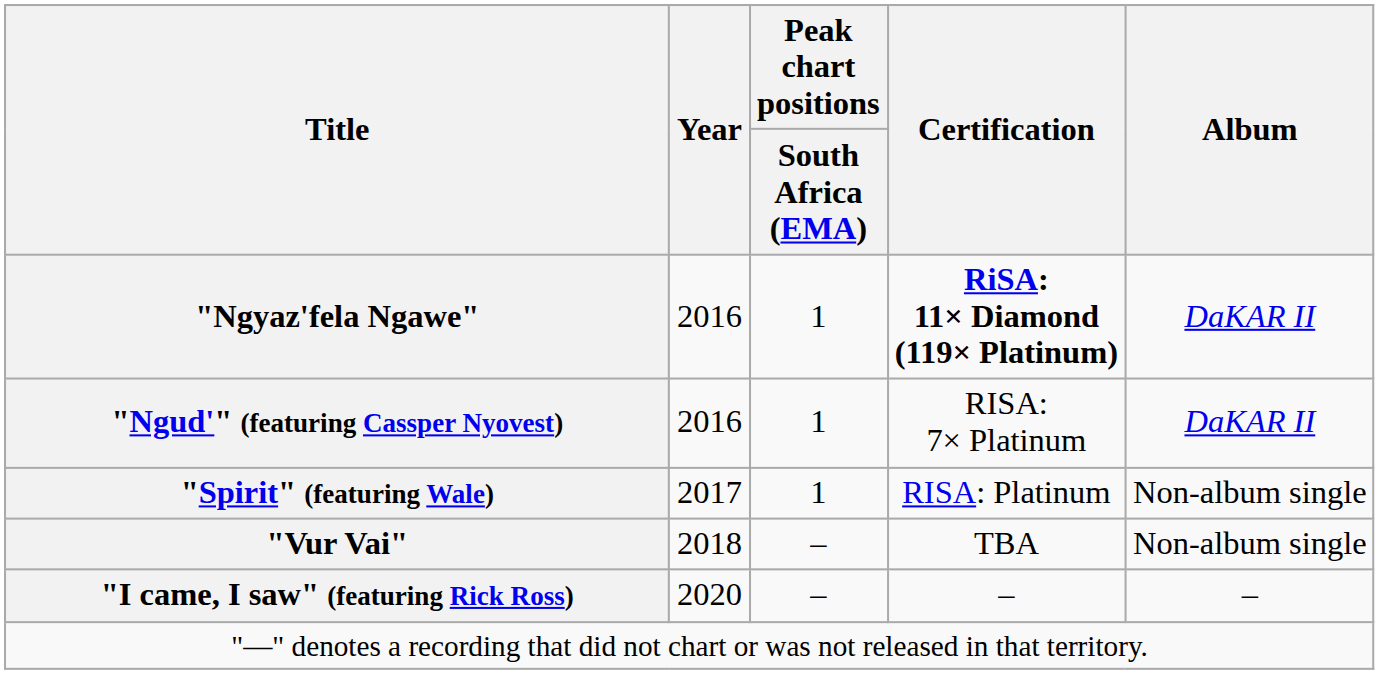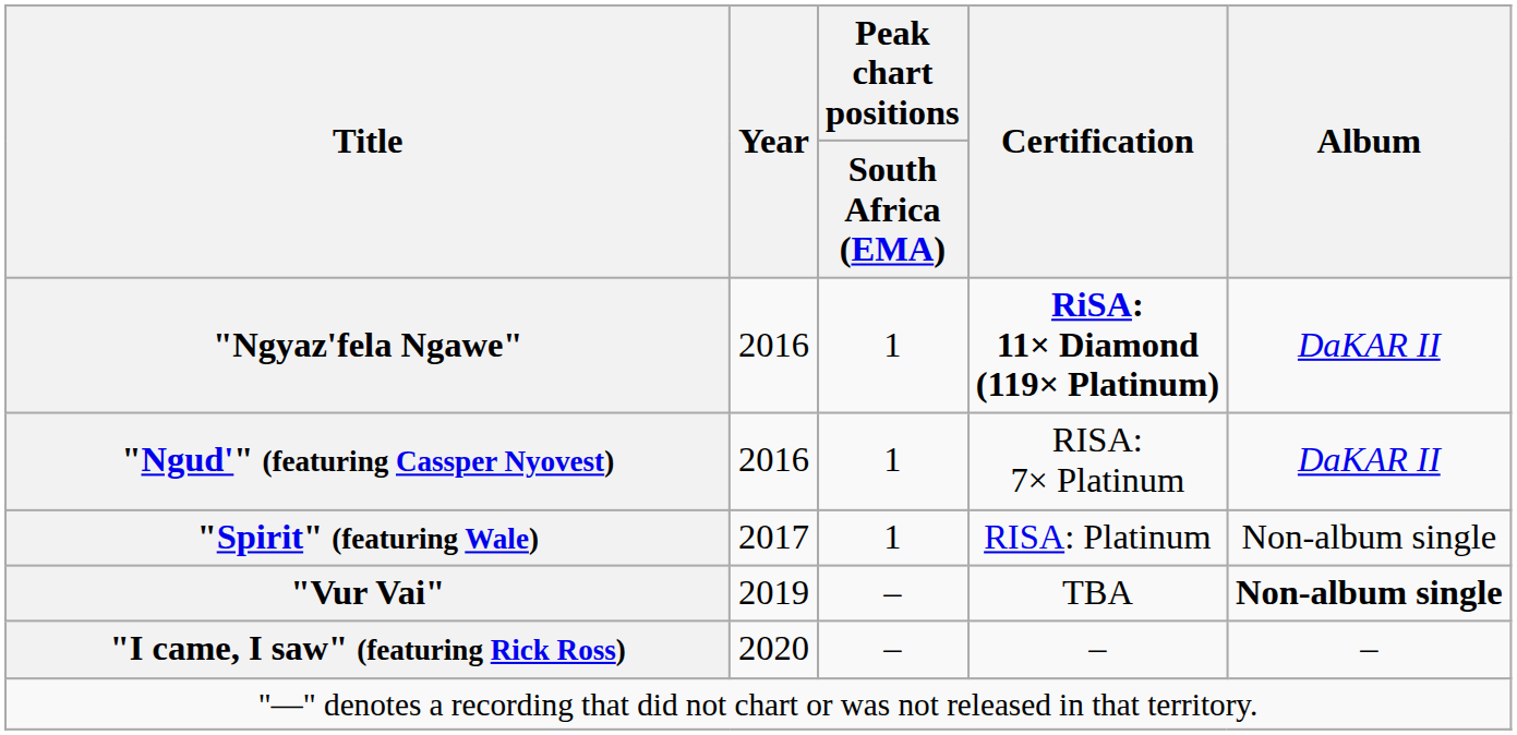 <table class="wikitable plainrowheaders" style="text-align:center;">
 <tr>
 <th scope="col" rowspan="2" style="width:20em;">Title</th>
 <th scope="col" rowspan="2">Year</th>
 <th scope="col" colspan="1">Peak chart positions</th>
 <th scope="col" rowspan="2">Certification</th>
 <th scope="col" rowspan="2">Album</th>
 </tr>
 <tr>
 <th scope="col" style="width:3em;">South Africa (<a href='#'>EMA</a>)</th>
 </tr>
 <tr>
 <th scope="row">"Ngyaz'fela Ngawe" </th>
 <td>2016</td>
 <td>1</td>
 <td><strong><a href='#'>RiSA</a>: <br> 11× Diamond <br> (119× Platinum)</strong></td>
 <td><em><a href='#'>DaKAR II</a></em></td>
 </tr>
 <tr>
 <th scope="row">"<a href='#'>Ngud'</a>" <small>(featuring <a href='#'>Cassper Nyovest</a>)</small></th>
 <td>2016</td>
 <td>1</td>
 <td>RISA:<br>7× Platinum</td>
 <td><em><a href='#'>DaKAR II</a></em></td>
 </tr>
 <tr>
 <th scope="row">"<a href='#'>Spirit</a>" <small>(featuring <a href='#'>Wale</a>)</small></th>
 <td>2017</td>
 <td>1</td>
 <td><a href='#'>RISA</a>: Platinum</td>
 <td>Non-album single</td>
 </tr>
 <tr>
 <th scope="row">"Vur Vai"</th>
-<td>2018</td>
+<td>2019</td>
 <td>–</td>
 <td>TBA</td>
-<td>Non-album single</td>
+<td><strong>Non-album single</strong></td>
 </tr>
 <tr>
 <th scope="row">"I came, I saw" <small>(featuring <a href='#'>Rick Ross</a>)</small></th>
 <td>2020</td>
 <td>–</td>
 <td>–</td>
 <td>–</td>
 </tr>
 <tr>
 <td colspan="14" style="font-size:90%">"—" denotes a recording that did not chart or was not released in that territory.</td>
 </tr>
 </table>
